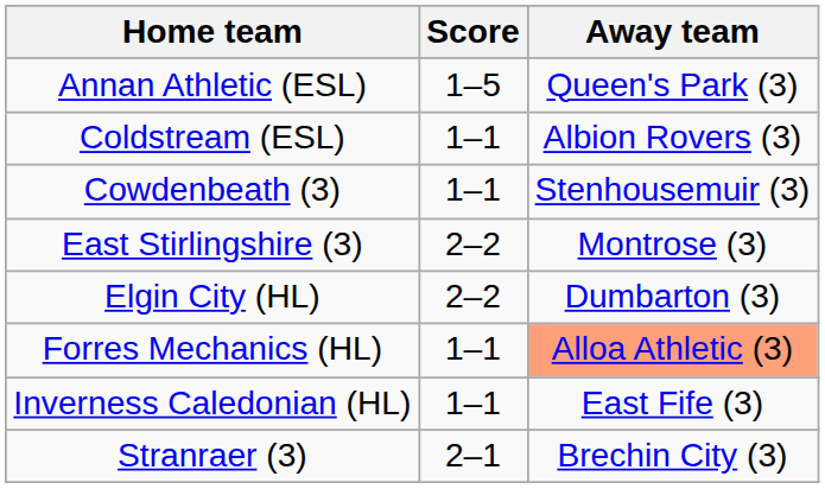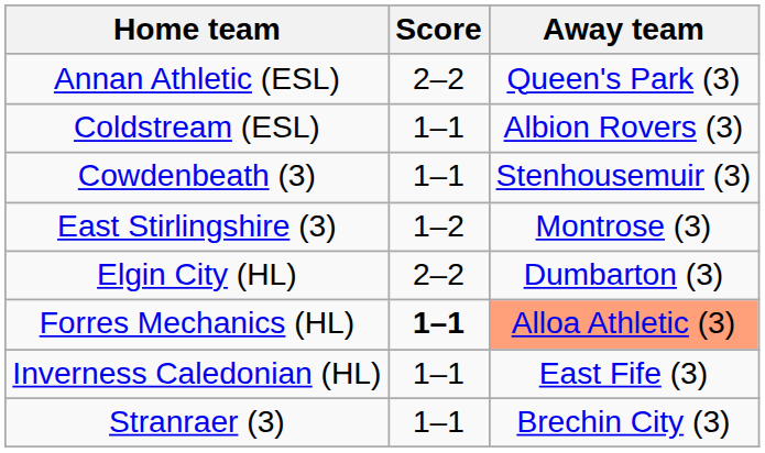 <table class="wikitable" style="text-align: center">
 <tr>
 <th>Home team</th>
 <th>Score</th>
 <th>Away team</th>
 </tr>
 <tr>
 <td><a href='#'>Annan Athletic</a> (ESL)</td>
-<td>1–5</td>
+<td>2–2</td>
 <td><a href='#'>Queen's Park</a> (3)</td>
 </tr>
 <tr>
 <td><a href='#'>Coldstream</a> (ESL)</td>
 <td>1–1</td>
 <td><a href='#'>Albion Rovers</a> (3)</td>
 </tr>
 <tr>
 <td><a href='#'>Cowdenbeath</a> (3)</td>
 <td>1–1</td>
 <td><a href='#'>Stenhousemuir</a> (3)</td>
 </tr>
 <tr>
 <td><a href='#'>East Stirlingshire</a> (3)</td>
-<td>2–2</td>
+<td>1–2</td>
 <td><a href='#'>Montrose</a> (3)</td>
 </tr>
 <tr>
 <td><a href='#'>Elgin City</a> (HL)</td>
 <td>2–2</td>
 <td><a href='#'>Dumbarton</a> (3)</td>
 </tr>
 <tr>
 <td><a href='#'>Forres Mechanics</a> (HL)</td>
-<td>1–1</td>
+<td><strong>1–1</strong></td>
 <td style="background: lightsalmon;"><a href='#'>Alloa Athletic</a> (3)</td>
 </tr>
 <tr>
 <td><a href='#'>Inverness Caledonian</a> (HL)</td>
 <td>1–1</td>
 <td><a href='#'>East Fife</a> (3)</td>
 </tr>
 <tr>
 <td><a href='#'>Stranraer</a> (3)</td>
-<td>2–1</td>
+<td>1–1</td>
 <td><a href='#'>Brechin City</a> (3)</td>
 </tr>
 </table>
